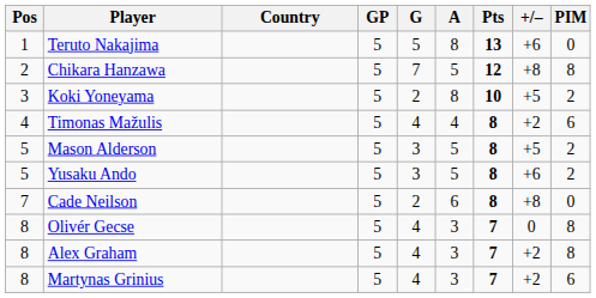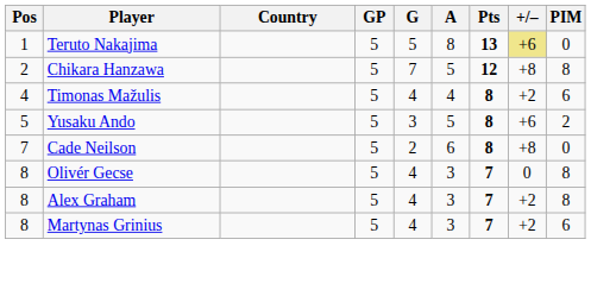 <table class="wikitable sortable" style="text-align: center;">
 <tr>
 <th width=30>Pos</th>
 <th width=165>Player</th>
 <th width=125>Country</th>
 <th width=30>GP</th>
 <th width=30>G</th>
 <th width=30>A</th>
 <th width=30>Pts</th>
 <th width=30>+/–</th>
 <th width=30>PIM</th>
 </tr>
 <tr>
 <td>1</td>
 <td align=left><a href='#'>Teruto Nakajima</a></td>
 <td align=left></td>
 <td>5</td>
 <td>5</td>
 <td>8</td>
 <td><strong>13</strong></td>
-<td>+6</td>
+<td style="background: khaki;">+6</td>
 <td>0</td>
 </tr>
 <tr>
 <td>2</td>
 <td align=left><a href='#'>Chikara Hanzawa</a></td>
 <td align=left></td>
 <td>5</td>
 <td>7</td>
 <td>5</td>
 <td><strong>12</strong></td>
 <td>+8</td>
 <td>8</td>
 </tr>
 <tr>
-<td>3</td>
-<td align=left><a href='#'>Koki Yoneyama</a></td>
-<td align=left></td>
-<td>5</td>
-<td>2</td>
-<td>8</td>
-<td><strong>10</strong></td>
-<td>+5</td>
-<td>2</td>
-</tr>
-<tr>
 <td>4</td>
 <td align=left><a href='#'>Timonas Mažulis</a></td>
 <td align=left></td>
 <td>5</td>
 <td>4</td>
 <td>4</td>
 <td><strong>8</strong></td>
 <td>+2</td>
 <td>6</td>
-</tr>
-<tr>
-<td>5</td>
-<td align=left><a href='#'>Mason Alderson</a></td>
-<td align=left></td>
-<td>5</td>
-<td>3</td>
-<td>5</td>
-<td><strong>8</strong></td>
-<td>+5</td>
-<td>2</td>
 </tr>
 <tr>
 <td>5</td>
 <td align=left><a href='#'>Yusaku Ando</a></td>
 <td align=left></td>
 <td>5</td>
 <td>3</td>
 <td>5</td>
 <td><strong>8</strong></td>
 <td>+6</td>
 <td>2</td>
 </tr>
 <tr>
 <td>7</td>
 <td align=left><a href='#'>Cade Neilson</a></td>
 <td align=left></td>
 <td>5</td>
 <td>2</td>
 <td>6</td>
 <td><strong>8</strong></td>
 <td>+8</td>
 <td>0</td>
 </tr>
 <tr>
 <td>8</td>
 <td align=left><a href='#'>Olivér Gecse</a></td>
 <td align=left></td>
 <td>5</td>
 <td>4</td>
 <td>3</td>
 <td><strong>7</strong></td>
 <td>0</td>
 <td>8</td>
 </tr>
 <tr>
 <td>8</td>
 <td align=left><a href='#'>Alex Graham</a></td>
 <td align=left></td>
 <td>5</td>
 <td>4</td>
 <td>3</td>
 <td><strong>7</strong></td>
 <td>+2</td>
 <td>8</td>
 </tr>
 <tr>
 <td>8</td>
 <td align=left><a href='#'>Martynas Grinius</a></td>
 <td align=left></td>
 <td>5</td>
 <td>4</td>
 <td>3</td>
 <td><strong>7</strong></td>
 <td>+2</td>
 <td>6</td>
 </tr>
 </table>
